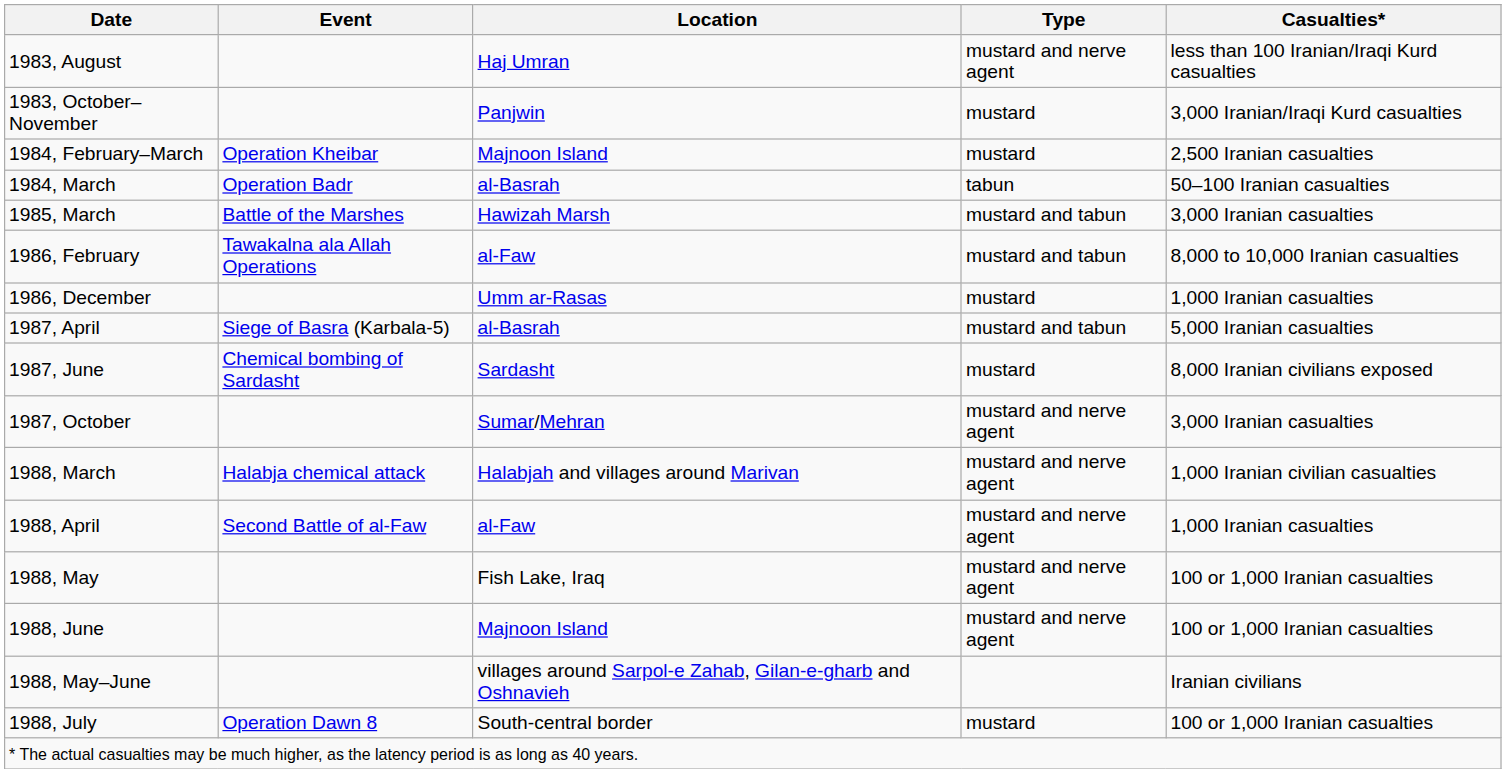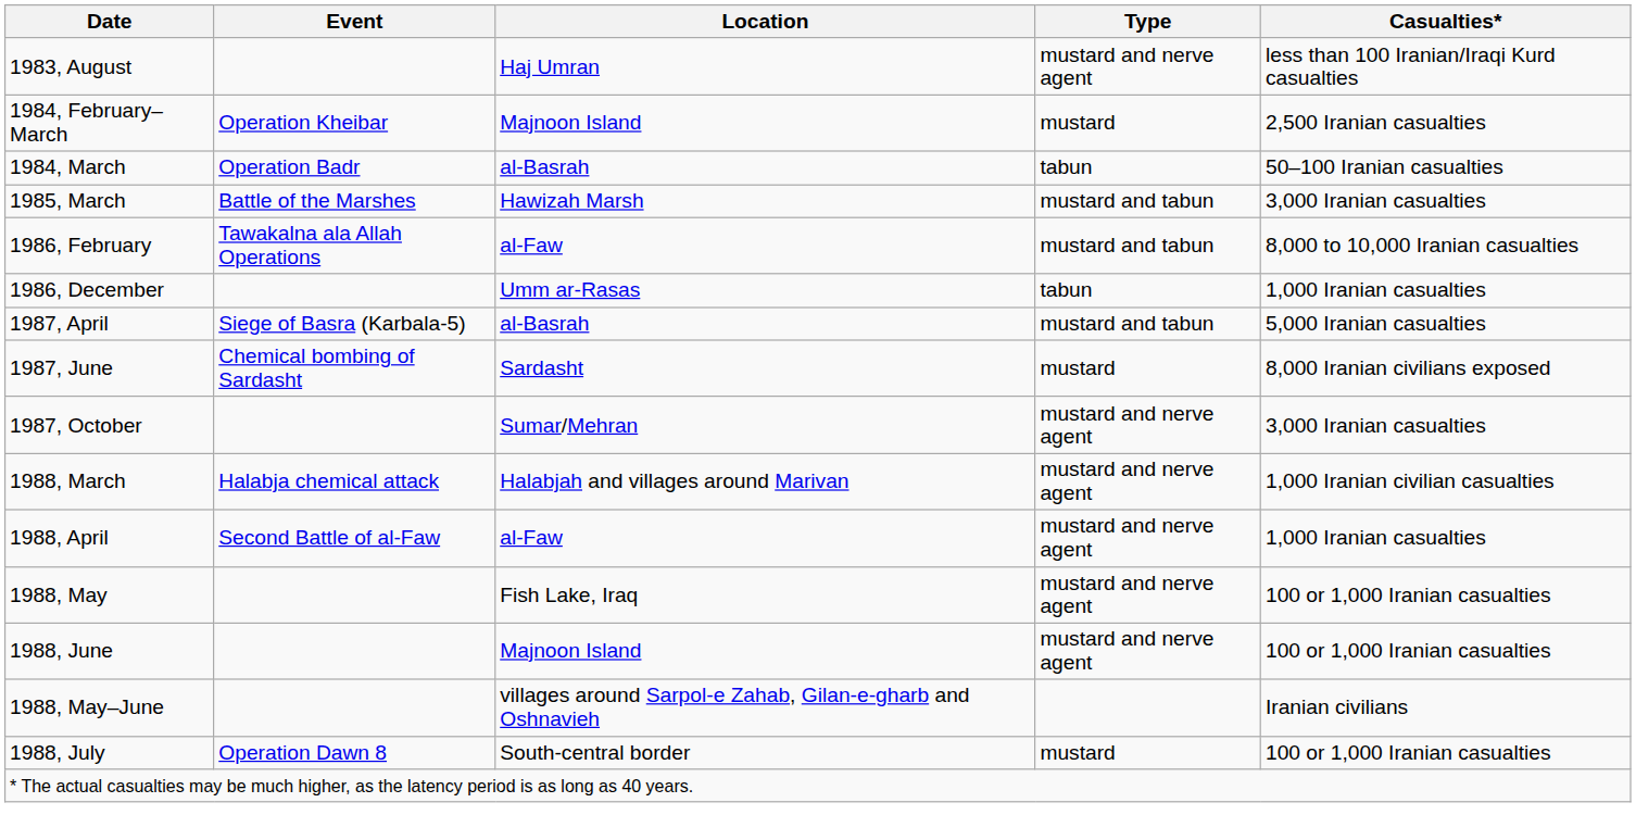 <table class="wikitable">
 <tr>
 <th>Date</th>
 <th>Event</th>
 <th>Location</th>
 <th>Type</th>
 <th>Casualties*</th>
 </tr>
 <tr>
 <td>1983, August</td>
 <td></td>
 <td><a href='#'>Haj Umran</a></td>
 <td>mustard and nerve agent</td>
 <td>less than 100 Iranian/Iraqi Kurd casualties</td>
-</tr>
-<tr>
-<td>1983, October–November</td>
-<td></td>
-<td><a href='#'>Panjwin</a></td>
-<td>mustard</td>
-<td>3,000 Iranian/Iraqi Kurd casualties</td>
 </tr>
 <tr>
 <td>1984, February–March</td>
 <td><a href='#'>Operation Kheibar</a></td>
 <td><a href='#'>Majnoon Island</a></td>
 <td>mustard</td>
 <td>2,500 Iranian casualties</td>
 </tr>
 <tr>
 <td>1984, March</td>
 <td><a href='#'>Operation Badr</a></td>
 <td><a href='#'>al-Basrah</a></td>
 <td>tabun</td>
 <td>50–100 Iranian casualties</td>
 </tr>
 <tr>
 <td>1985, March</td>
 <td><a href='#'>Battle of the Marshes</a></td>
 <td><a href='#'>Hawizah Marsh</a></td>
 <td>mustard and tabun</td>
 <td>3,000 Iranian casualties</td>
 </tr>
 <tr>
 <td>1986, February</td>
 <td><a href='#'>Tawakalna ala Allah Operations</a></td>
 <td><a href='#'>al-Faw</a></td>
 <td>mustard and tabun</td>
 <td>8,000 to 10,000 Iranian casualties</td>
 </tr>
 <tr>
 <td>1986, December</td>
 <td></td>
 <td><a href='#'>Umm ar-Rasas</a></td>
-<td>mustard</td>
+<td>tabun</td>
 <td>1,000 Iranian casualties</td>
 </tr>
 <tr>
 <td>1987, April</td>
 <td><a href='#'>Siege of Basra</a> (Karbala-5)</td>
 <td><a href='#'>al-Basrah</a></td>
 <td>mustard and tabun</td>
 <td>5,000 Iranian casualties</td>
 </tr>
 <tr>
 <td>1987, June</td>
 <td><a href='#'>Chemical bombing of Sardasht</a></td>
 <td><a href='#'>Sardasht</a></td>
 <td>mustard</td>
 <td>8,000 Iranian civilians exposed</td>
 </tr>
 <tr>
 <td>1987, October</td>
 <td></td>
 <td><a href='#'>Sumar</a>/<a href='#'>Mehran</a></td>
 <td>mustard and nerve agent</td>
 <td>3,000 Iranian casualties</td>
 </tr>
 <tr>
 <td>1988, March</td>
 <td><a href='#'>Halabja chemical attack</a></td>
 <td><a href='#'>Halabjah</a> and villages around <a href='#'>Marivan</a></td>
 <td>mustard and nerve agent</td>
 <td>1,000 Iranian civilian casualties</td>
 </tr>
 <tr>
 <td>1988, April</td>
 <td><a href='#'>Second Battle of al-Faw</a></td>
 <td><a href='#'>al-Faw</a></td>
 <td>mustard and nerve agent</td>
 <td>1,000 Iranian casualties</td>
 </tr>
 <tr>
 <td>1988, May</td>
 <td></td>
 <td>Fish Lake, Iraq</td>
 <td>mustard and nerve agent</td>
 <td>100 or 1,000 Iranian casualties</td>
 </tr>
 <tr>
 <td>1988, June</td>
 <td></td>
 <td><a href='#'>Majnoon Island</a></td>
 <td>mustard and nerve agent</td>
 <td>100 or 1,000 Iranian casualties</td>
 </tr>
 <tr>
 <td>1988, May–June</td>
 <td></td>
 <td>villages around <a href='#'>Sarpol-e Zahab</a>, <a href='#'>Gilan-e-gharb</a> and <a href='#'>Oshnavieh</a></td>
 <td></td>
 <td>Iranian civilians</td>
 </tr>
 <tr>
 <td>1988, July</td>
 <td><a href='#'>Operation Dawn 8</a></td>
 <td>South-central border</td>
 <td>mustard</td>
 <td>100 or 1,000 Iranian casualties</td>
 </tr>
 <tr>
 <td colspan=5><small>* The actual casualties may be much higher, as the latency period is as long as 40 years.</small></td>
 </tr>
 </table>
